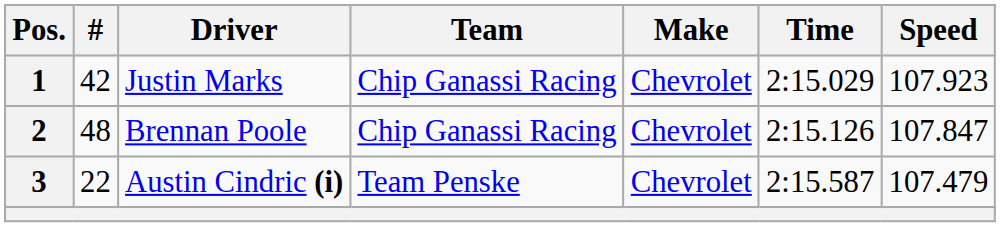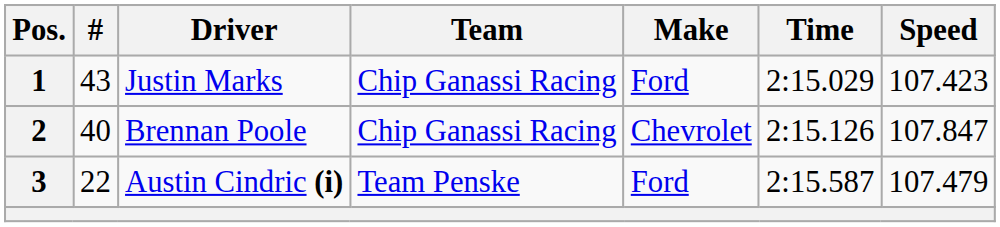 <table class="wikitable" style="font-size:95%">
 <tr>
 <th>Pos.</th>
 <th>#</th>
 <th>Driver</th>
 <th>Team</th>
 <th>Make</th>
 <th>Time</th>
 <th>Speed</th>
 </tr>
 <tr>
 <th>1</th>
-<td>42</td>
+<td>43</td>
 <td><a href='#'>Justin Marks</a></td>
 <td><a href='#'>Chip Ganassi Racing</a></td>
-<td><a href='#'>Chevrolet</a></td>
+<td><a href='#'>Ford</a></td>
 <td>2:15.029</td>
-<td>107.923</td>
+<td>107.423</td>
 </tr>
 <tr>
 <th>2</th>
-<td>48</td>
+<td>40</td>
 <td><a href='#'>Brennan Poole</a></td>
 <td><a href='#'>Chip Ganassi Racing</a></td>
 <td><a href='#'>Chevrolet</a></td>
 <td>2:15.126</td>
 <td>107.847</td>
 </tr>
 <tr>
 <th>3</th>
 <td>22</td>
 <td><a href='#'>Austin Cindric</a> <strong>(i)</strong></td>
 <td><a href='#'>Team Penske</a></td>
-<td><a href='#'>Chevrolet</a></td>
+<td><a href='#'>Ford</a></td>
 <td>2:15.587</td>
 <td>107.479</td>
 </tr>
 <tr>
 <th colspan="7"></th>
 </tr>
 </table>
